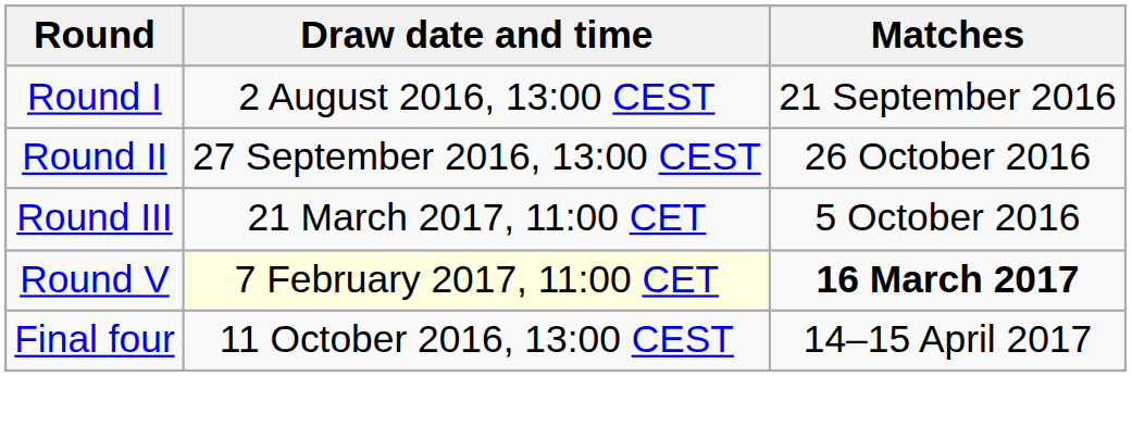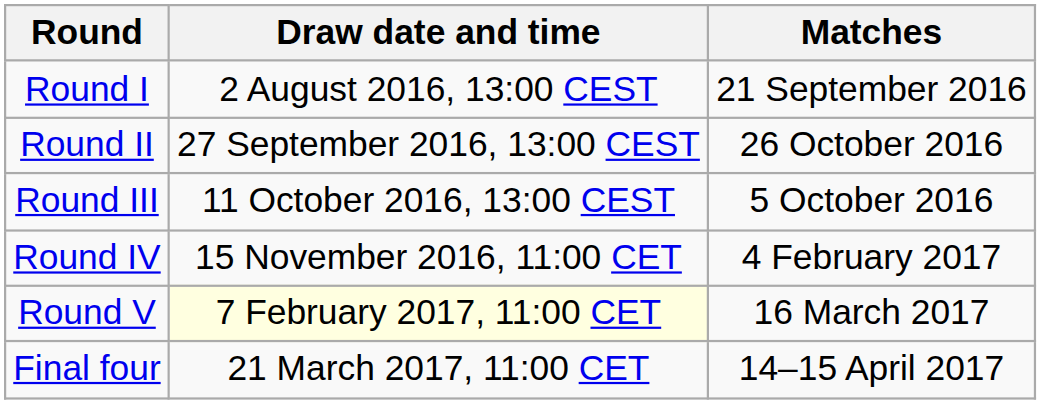 <table class="wikitable" style="text-align:center">
 <tr>
 <th>Round</th>
 <th>Draw date and time</th>
 <th>Matches</th>
 </tr>
 <tr>
 <td><a href='#'>Round I</a></td>
 <td>2 August 2016, 13:00 <a href='#'>CEST</a></td>
 <td>21 September 2016</td>
 </tr>
 <tr>
 <td><a href='#'>Round II</a></td>
 <td>27 September 2016, 13:00 <a href='#'>CEST</a></td>
 <td>26 October 2016</td>
 </tr>
 <tr>
 <td><a href='#'>Round III</a></td>
-<td>21 March 2017, 11:00 <a href='#'>CET</a></td>
+<td>11 October 2016, 13:00 <a href='#'>CEST</a></td>
 <td>5 October 2016</td>
+</tr>
+<tr>
+<td><a href='#'>Round IV</a></td>
+<td>15 November 2016, 11:00 <a href='#'>CET</a></td>
+<td>4 February 2017</td>
 </tr>
 <tr>
 <td><a href='#'>Round V</a></td>
 <td style="background: lightyellow;">7 February 2017, 11:00 <a href='#'>CET</a></td>
-<td><strong>16 March 2017</strong></td>
+<td>16 March 2017</td>
 </tr>
 <tr>
 <td><a href='#'>Final four</a></td>
-<td>11 October 2016, 13:00 <a href='#'>CEST</a></td>
+<td>21 March 2017, 11:00 <a href='#'>CET</a></td>
 <td>14–15 April 2017</td>
 </tr>
 </table>
